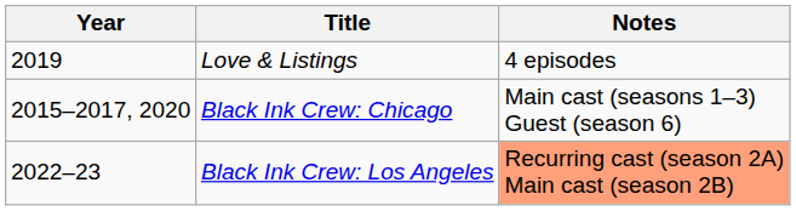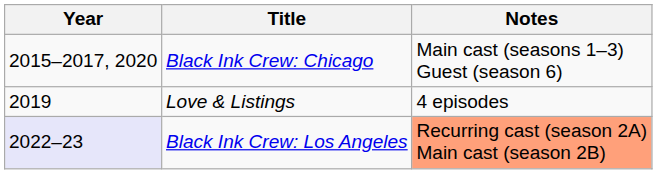 <table class="wikitable sortable">
 <tr>
 <th>Year</th>
 <th>Title</th>
 <th>Notes</th>
 </tr>
 <tr>
+<td>2015–2017, 2020</td>
+<td><em><a href='#'>Black Ink Crew: Chicago</a></em></td>
+<td>Main cast (seasons 1–3)<br> Guest (season 6)</td>
+</tr>
+<tr>
 <td>2019</td>
 <td><em>Love & Listings</em></td>
 <td>4 episodes</td>
 </tr>
 <tr>
-<td>2015–2017, 2020</td>
-<td><em><a href='#'>Black Ink Crew: Chicago</a></em></td>
-<td>Main cast (seasons 1–3)<br> Guest (season 6)</td>
-</tr>
-<tr>
-<td>2022–23</td>
+<td style="background: lavender;">2022–23</td>
 <td><em><a href='#'>Black Ink Crew: Los Angeles</a></em></td>
 <td style="background: lightsalmon;">Recurring cast (season 2A)<br> Main cast (season 2B)</td>
 </tr>
 </table>
